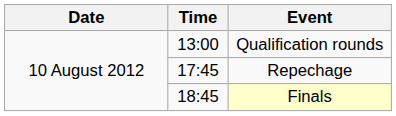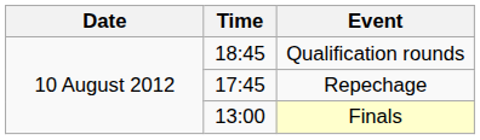 <table class = "wikitable" style="text-align:center;">
 <tr>
 <th width=150>Date</th>
 <th width=50>Time</th>
 <th width=150>Event</th>
 </tr>
 <tr>
 <td rowspan=3>10 August 2012</td>
-<td>13:00</td>
+<td>18:45</td>
 <td>Qualification rounds</td>
 </tr>
 <tr>
 <td>17:45</td>
 <td>Repechage</td>
 </tr>
 <tr>
-<td>18:45</td>
+<td>13:00</td>
 <td bgcolor=ffffcc>Finals</td>
 </tr>
 </table>
